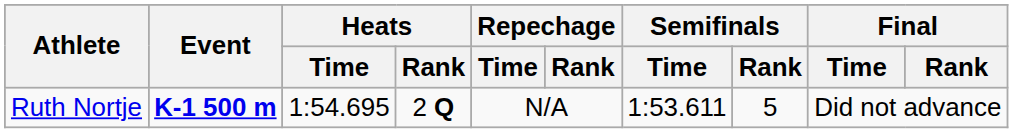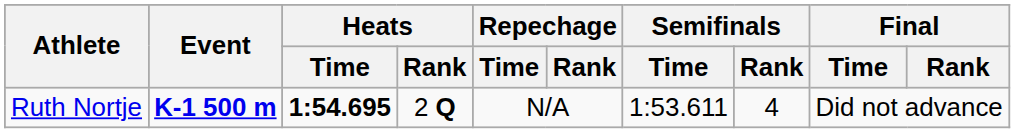 <table class=wikitable style="font-size:90%">
 <tr>
 <th rowspan="2">Athlete</th>
 <th rowspan="2">Event</th>
 <th colspan="2">Heats</th>
 <th colspan="2">Repechage</th>
 <th colspan="2">Semifinals</th>
 <th colspan="2">Final</th>
 </tr>
 <tr>
 <th>Time</th>
 <th>Rank</th>
 <th>Time</th>
 <th>Rank</th>
 <th>Time</th>
 <th>Rank</th>
 <th>Time</th>
 <th>Rank</th>
 </tr>
 <tr>
 <td><a href='#'>Ruth Nortje</a></td>
 <td><strong><a href='#'>K-1 500 m</a></strong></td>
-<td align=center>1:54.695</td>
+<td align=center><strong>1:54.695</strong></td>
 <td align=center>2 <strong>Q</strong></td>
 <td align=center colspan=2>N/A</td>
 <td align=center>1:53.611</td>
-<td align=center>5</td>
+<td align=center>4</td>
 <td align=center colspan=2>Did not advance</td>
 </tr>
 </table>
